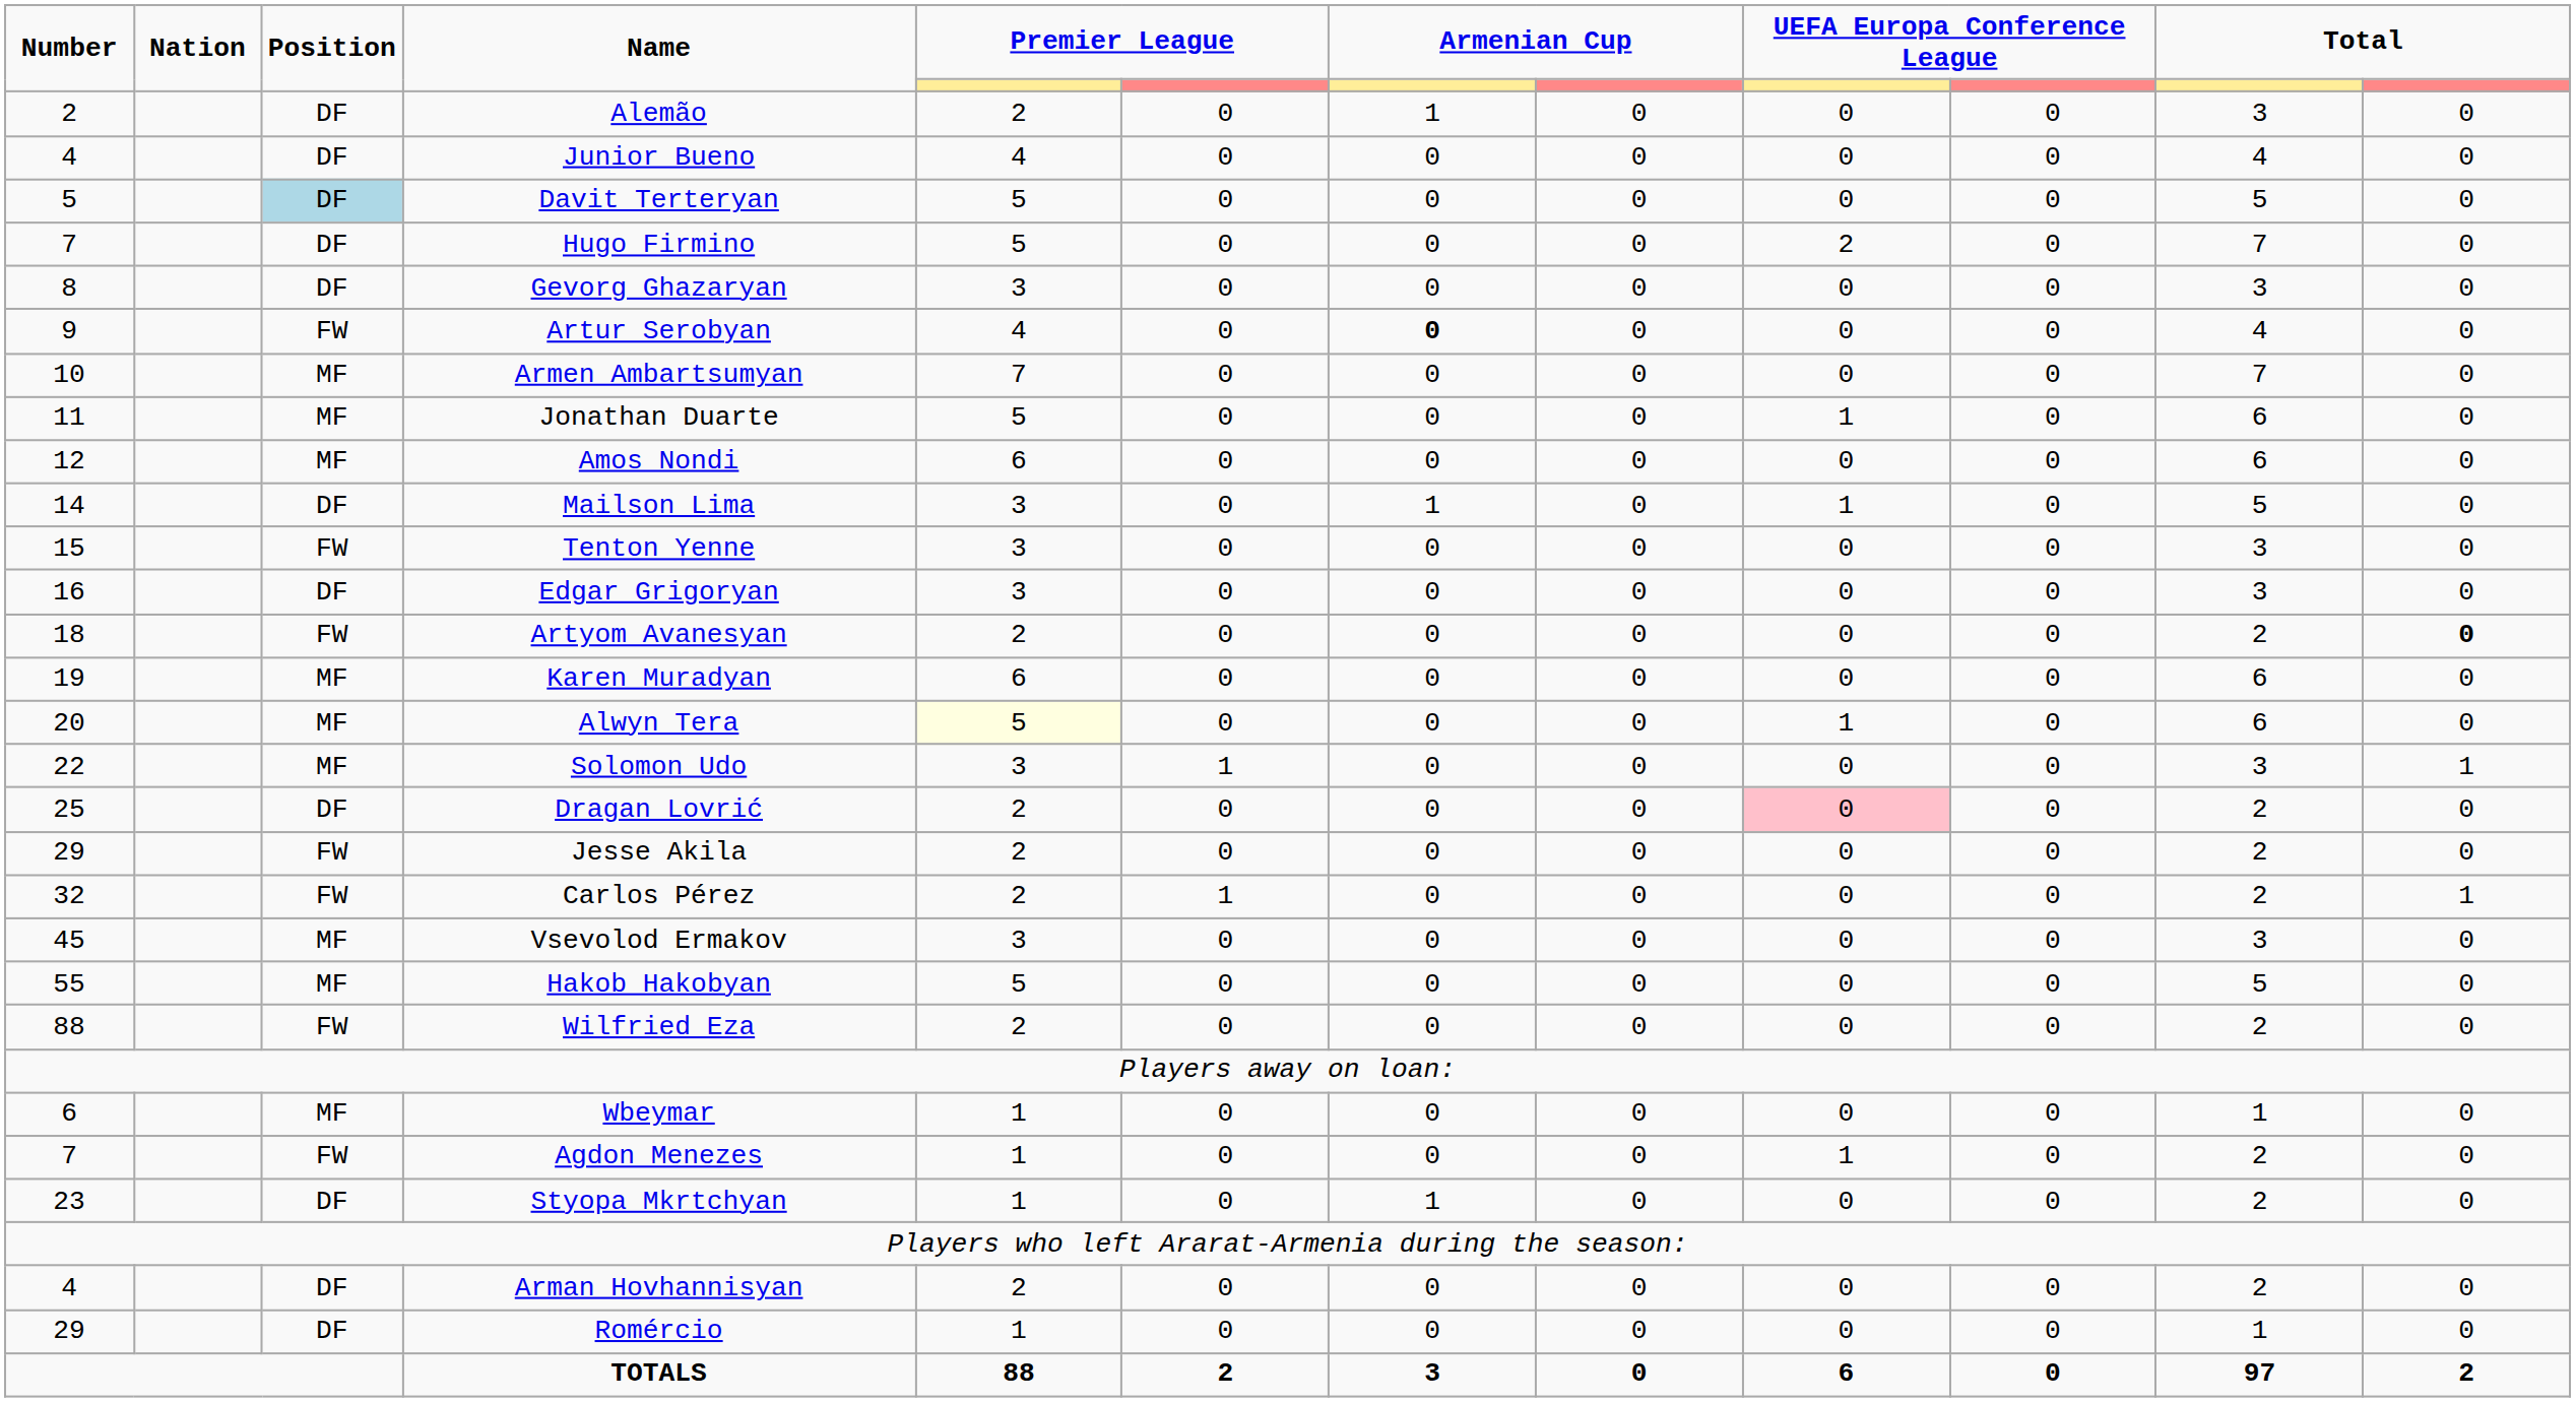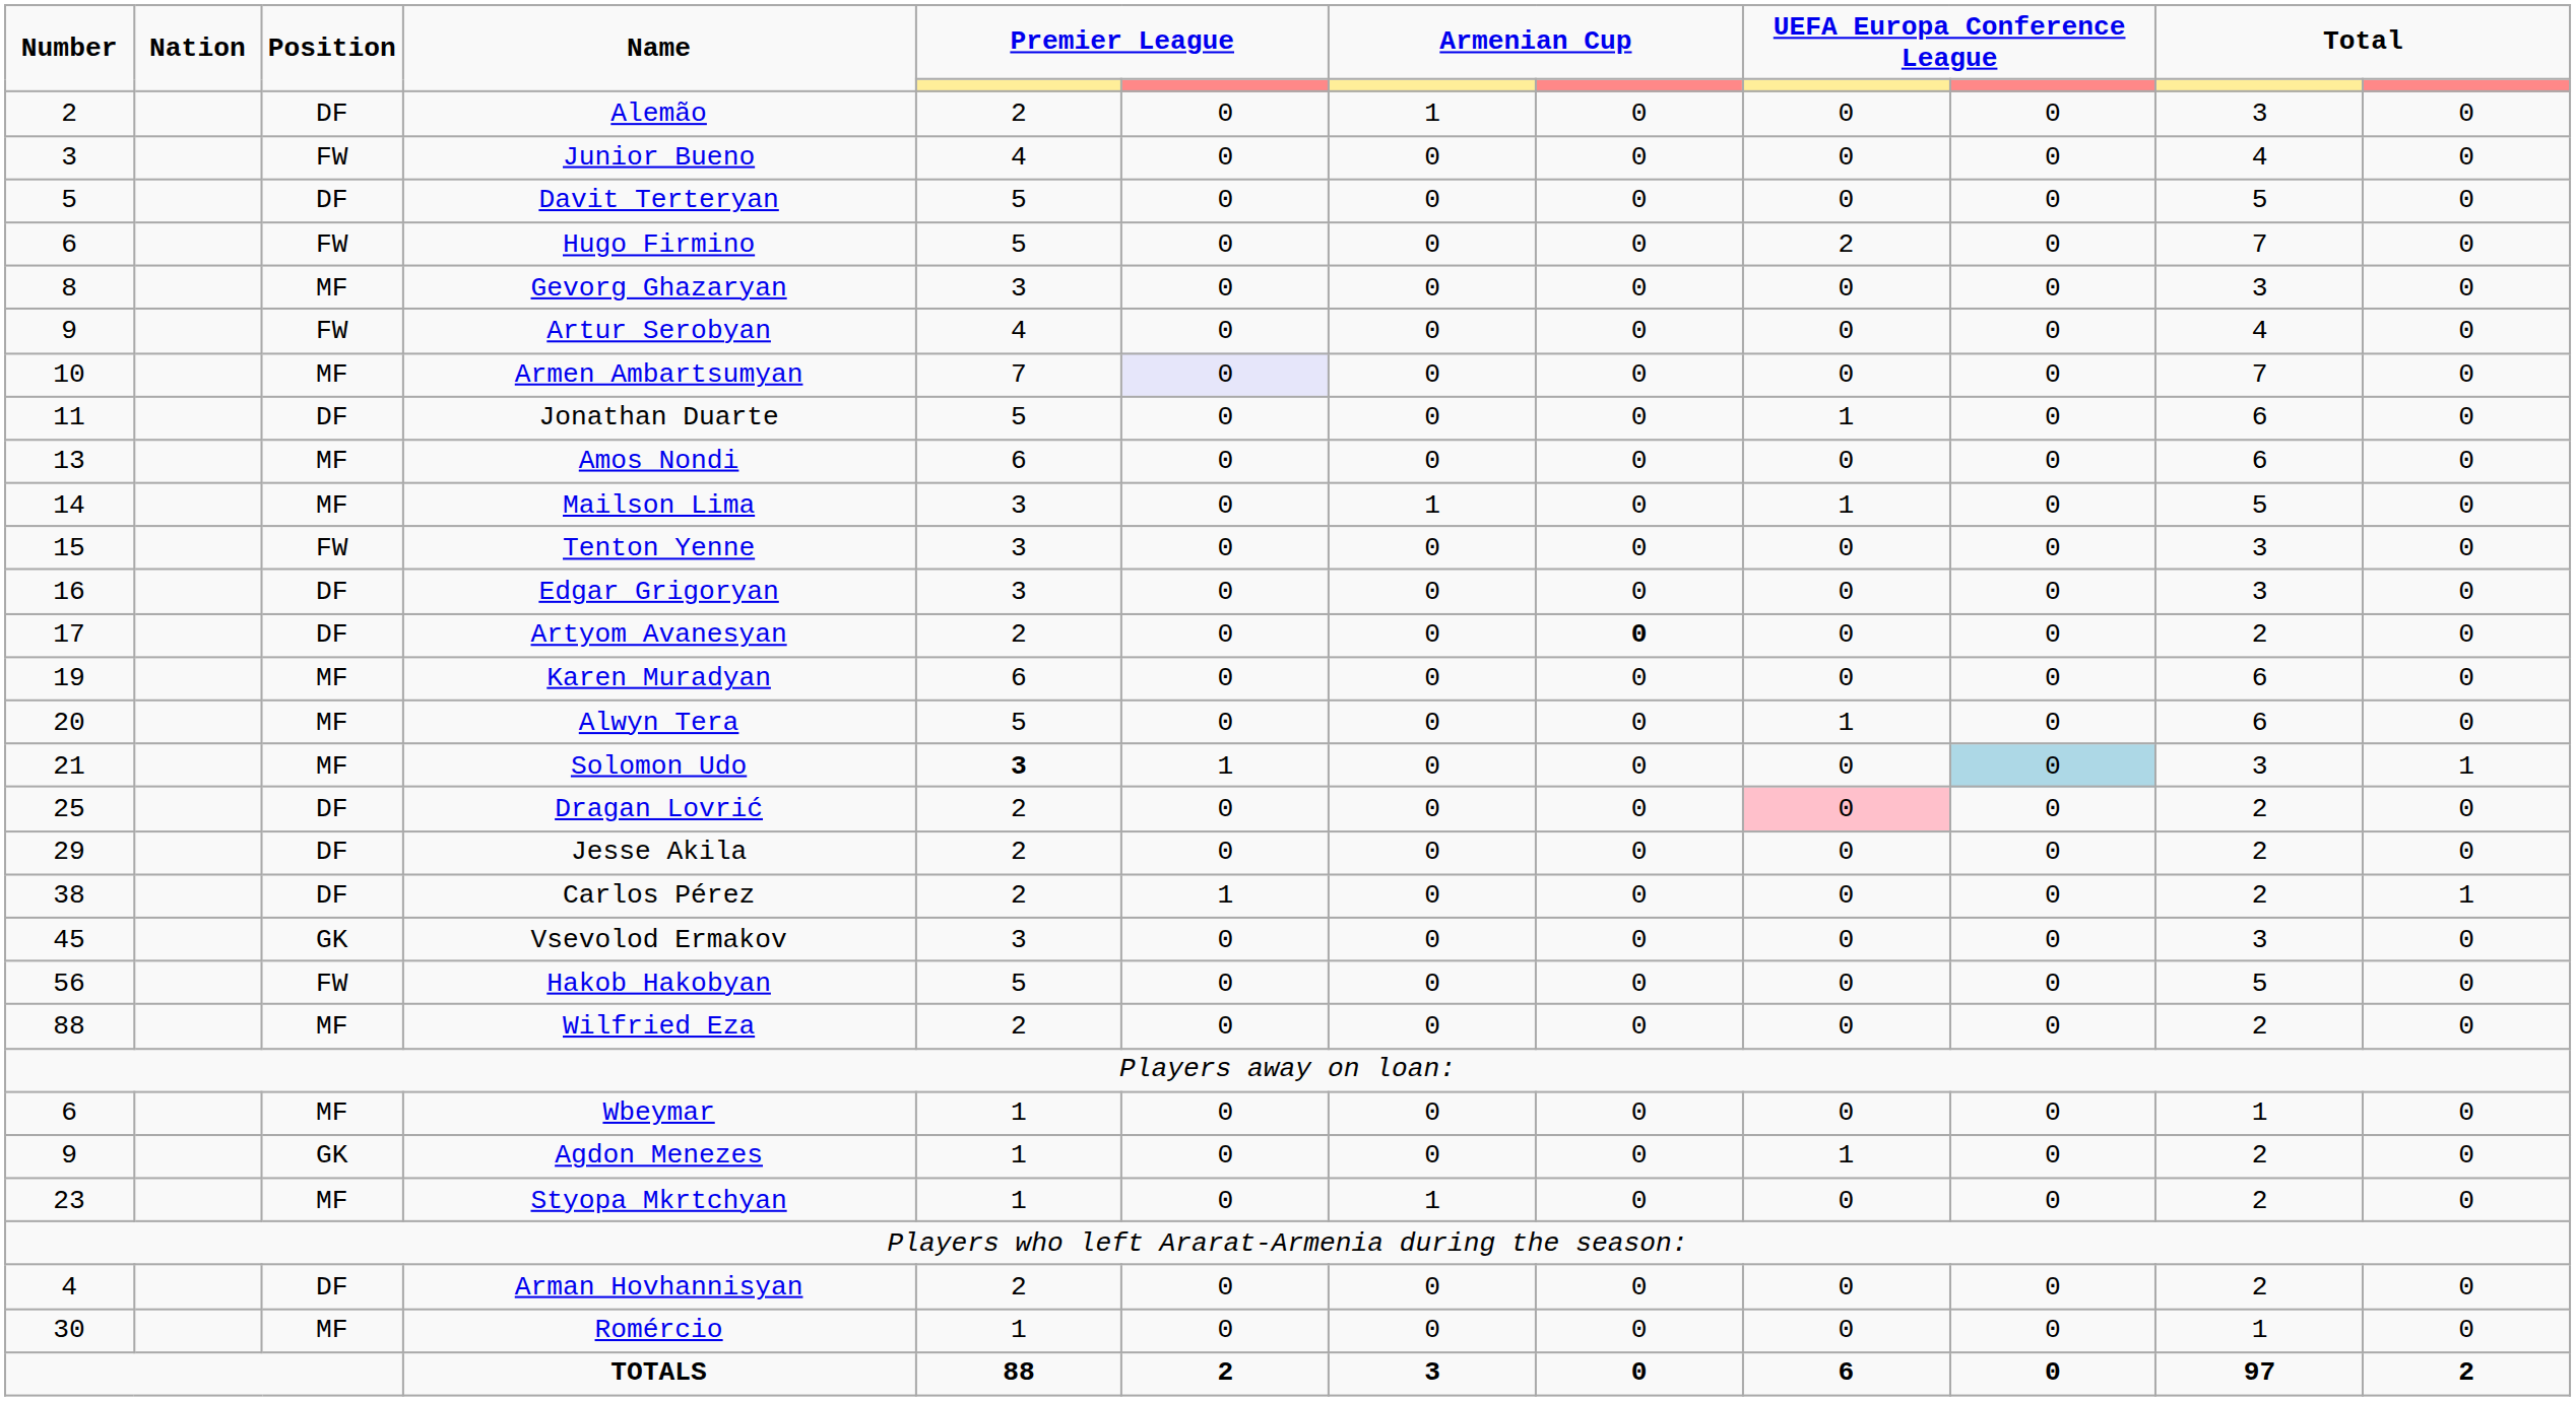 <table class="wikitable" style="text-align:center;">
 <tr>
 <td rowspan="2"  style="width:5%; text-align:center;"><strong>Number</strong></td>
 <td rowspan="2"  style="width:5%; text-align:center;"><strong>Nation</strong></td>
 <td rowspan="2"  style="width:5%; text-align:center;"><strong>Position</strong></td>
 <td rowspan="2"  style="width:20%; text-align:center;"><strong>Name</strong></td>
 <td colspan="2" style="text-align:center;"><strong><a href='#'>Premier League</a></strong></td>
 <td colspan="2" style="text-align:center;"><strong><a href='#'>Armenian Cup</a></strong></td>
 <td colspan="2" style="text-align:center;"><strong><a href='#'>UEFA Europa Conference League</a></strong></td>
 <td colspan="2" style="text-align:center;"><strong>Total</strong></td>
 </tr>
 <tr>
 <th style="width:60px; background:#fe9;"></th>
 <th style="width:60px; background:#ff8888;"></th>
 <th style="width:60px; background:#fe9;"></th>
 <th style="width:60px; background:#ff8888;"></th>
 <th style="width:60px; background:#fe9;"></th>
 <th style="width:60px; background:#ff8888;"></th>
 <th style="width:60px; background:#fe9;"></th>
 <th style="width:60px; background:#ff8888;"></th>
 </tr>
 <tr>
 <td>2</td>
 <td></td>
 <td>DF</td>
 <td><a href='#'>Alemão</a></td>
 <td>2</td>
 <td>0</td>
 <td>1</td>
 <td>0</td>
 <td>0</td>
 <td>0</td>
 <td>3</td>
 <td>0</td>
 </tr>
 <tr>
-<td>4</td>
+<td>3</td>
 <td></td>
-<td>DF</td>
+<td>FW</td>
 <td><a href='#'>Junior Bueno</a></td>
 <td>4</td>
 <td>0</td>
 <td>0</td>
 <td>0</td>
 <td>0</td>
 <td>0</td>
 <td>4</td>
 <td>0</td>
 </tr>
 <tr>
 <td>5</td>
 <td></td>
-<td style="background: lightblue;">DF</td>
+<td>DF</td>
 <td><a href='#'>Davit Terteryan</a></td>
 <td>5</td>
 <td>0</td>
 <td>0</td>
 <td>0</td>
 <td>0</td>
 <td>0</td>
 <td>5</td>
 <td>0</td>
 </tr>
 <tr>
-<td>7</td>
+<td>6</td>
 <td></td>
-<td>DF</td>
+<td>FW</td>
 <td><a href='#'>Hugo Firmino</a></td>
 <td>5</td>
 <td>0</td>
 <td>0</td>
 <td>0</td>
 <td>2</td>
 <td>0</td>
 <td>7</td>
 <td>0</td>
 </tr>
 <tr>
 <td>8</td>
 <td></td>
-<td>DF</td>
+<td>MF</td>
 <td><a href='#'>Gevorg Ghazaryan</a></td>
 <td>3</td>
 <td>0</td>
 <td>0</td>
 <td>0</td>
 <td>0</td>
 <td>0</td>
 <td>3</td>
 <td>0</td>
 </tr>
 <tr>
 <td>9</td>
 <td></td>
 <td>FW</td>
 <td><a href='#'>Artur Serobyan</a></td>
 <td>4</td>
 <td>0</td>
-<td><strong>0</strong></td>
+<td>0</td>
 <td>0</td>
 <td>0</td>
 <td>0</td>
 <td>4</td>
 <td>0</td>
 </tr>
 <tr>
 <td>10</td>
 <td></td>
 <td>MF</td>
 <td><a href='#'>Armen Ambartsumyan</a></td>
 <td>7</td>
-<td>0</td>
+<td style="background: lavender;">0</td>
 <td>0</td>
 <td>0</td>
 <td>0</td>
 <td>0</td>
 <td>7</td>
 <td>0</td>
 </tr>
 <tr>
 <td>11</td>
 <td></td>
-<td>MF</td>
+<td>DF</td>
 <td>Jonathan Duarte</td>
 <td>5</td>
 <td>0</td>
 <td>0</td>
 <td>0</td>
 <td>1</td>
 <td>0</td>
 <td>6</td>
 <td>0</td>
 </tr>
 <tr>
-<td>12</td>
+<td>13</td>
 <td></td>
 <td>MF</td>
 <td><a href='#'>Amos Nondi</a></td>
 <td>6</td>
 <td>0</td>
 <td>0</td>
 <td>0</td>
 <td>0</td>
 <td>0</td>
 <td>6</td>
 <td>0</td>
 </tr>
 <tr>
 <td>14</td>
 <td></td>
-<td>DF</td>
+<td>MF</td>
 <td><a href='#'>Mailson Lima</a></td>
 <td>3</td>
 <td>0</td>
 <td>1</td>
 <td>0</td>
 <td>1</td>
 <td>0</td>
 <td>5</td>
 <td>0</td>
 </tr>
 <tr>
 <td>15</td>
 <td></td>
 <td>FW</td>
 <td><a href='#'>Tenton Yenne</a></td>
 <td>3</td>
 <td>0</td>
 <td>0</td>
 <td>0</td>
 <td>0</td>
 <td>0</td>
 <td>3</td>
 <td>0</td>
 </tr>
 <tr>
 <td>16</td>
 <td></td>
 <td>DF</td>
 <td><a href='#'>Edgar Grigoryan</a></td>
 <td>3</td>
 <td>0</td>
 <td>0</td>
 <td>0</td>
 <td>0</td>
 <td>0</td>
 <td>3</td>
 <td>0</td>
 </tr>
 <tr>
-<td>18</td>
+<td>17</td>
 <td></td>
-<td>FW</td>
+<td>DF</td>
 <td><a href='#'>Artyom Avanesyan</a></td>
 <td>2</td>
 <td>0</td>
 <td>0</td>
-<td>0</td>
+<td><strong>0</strong></td>
 <td>0</td>
 <td>0</td>
 <td>2</td>
-<td><strong>0</strong></td>
+<td>0</td>
 </tr>
 <tr>
 <td>19</td>
 <td></td>
 <td>MF</td>
 <td><a href='#'>Karen Muradyan</a></td>
 <td>6</td>
 <td>0</td>
 <td>0</td>
 <td>0</td>
 <td>0</td>
 <td>0</td>
 <td>6</td>
 <td>0</td>
 </tr>
 <tr>
 <td>20</td>
 <td></td>
 <td>MF</td>
 <td><a href='#'>Alwyn Tera</a></td>
-<td style="background: lightyellow;">5</td>
+<td>5</td>
 <td>0</td>
 <td>0</td>
 <td>0</td>
 <td>1</td>
 <td>0</td>
 <td>6</td>
 <td>0</td>
 </tr>
 <tr>
-<td>22</td>
+<td>21</td>
 <td></td>
 <td>MF</td>
 <td><a href='#'>Solomon Udo</a></td>
-<td>3</td>
+<td><strong>3</strong></td>
 <td>1</td>
 <td>0</td>
 <td>0</td>
 <td>0</td>
-<td>0</td>
+<td style="background: lightblue;">0</td>
 <td>3</td>
 <td>1</td>
 </tr>
 <tr>
 <td>25</td>
 <td></td>
 <td>DF</td>
 <td><a href='#'>Dragan Lovrić</a></td>
 <td>2</td>
 <td>0</td>
 <td>0</td>
 <td>0</td>
 <td style="background: pink;">0</td>
 <td>0</td>
 <td>2</td>
 <td>0</td>
 </tr>
 <tr>
 <td>29</td>
 <td></td>
-<td>FW</td>
+<td>DF</td>
 <td>Jesse Akila</td>
 <td>2</td>
 <td>0</td>
 <td>0</td>
 <td>0</td>
 <td>0</td>
 <td>0</td>
 <td>2</td>
 <td>0</td>
 </tr>
 <tr>
-<td>32</td>
+<td>38</td>
 <td></td>
-<td>FW</td>
+<td>DF</td>
 <td>Carlos Pérez</td>
 <td>2</td>
 <td>1</td>
 <td>0</td>
 <td>0</td>
 <td>0</td>
 <td>0</td>
 <td>2</td>
 <td>1</td>
 </tr>
 <tr>
 <td>45</td>
 <td></td>
-<td>MF</td>
+<td>GK</td>
 <td>Vsevolod Ermakov</td>
 <td>3</td>
 <td>0</td>
 <td>0</td>
 <td>0</td>
 <td>0</td>
 <td>0</td>
 <td>3</td>
 <td>0</td>
 </tr>
 <tr>
-<td>55</td>
+<td>56</td>
 <td></td>
-<td>MF</td>
+<td>FW</td>
 <td><a href='#'>Hakob Hakobyan</a></td>
 <td>5</td>
 <td>0</td>
 <td>0</td>
 <td>0</td>
 <td>0</td>
 <td>0</td>
 <td>5</td>
 <td>0</td>
 </tr>
 <tr>
 <td>88</td>
 <td></td>
-<td>FW</td>
+<td>MF</td>
 <td><a href='#'>Wilfried Eza</a></td>
 <td>2</td>
 <td>0</td>
 <td>0</td>
 <td>0</td>
 <td>0</td>
 <td>0</td>
 <td>2</td>
 <td>0</td>
 </tr>
 <tr>
 <td colspan="14"><em>Players away on loan:</em></td>
 </tr>
 <tr>
 <td>6</td>
 <td></td>
 <td>MF</td>
 <td><a href='#'>Wbeymar</a></td>
 <td>1</td>
 <td>0</td>
 <td>0</td>
 <td>0</td>
 <td>0</td>
 <td>0</td>
 <td>1</td>
 <td>0</td>
 </tr>
 <tr>
-<td>7</td>
+<td>9</td>
 <td></td>
-<td>FW</td>
+<td>GK</td>
 <td><a href='#'>Agdon Menezes</a></td>
 <td>1</td>
 <td>0</td>
 <td>0</td>
 <td>0</td>
 <td>1</td>
 <td>0</td>
 <td>2</td>
 <td>0</td>
 </tr>
 <tr>
 <td>23</td>
 <td></td>
-<td>DF</td>
+<td>MF</td>
 <td><a href='#'>Styopa Mkrtchyan</a></td>
 <td>1</td>
 <td>0</td>
 <td>1</td>
 <td>0</td>
 <td>0</td>
 <td>0</td>
 <td>2</td>
 <td>0</td>
 </tr>
 <tr>
 <td colspan="14"><em>Players who left Ararat-Armenia during the season:</em></td>
 </tr>
 <tr>
 <td>4</td>
 <td></td>
 <td>DF</td>
 <td><a href='#'>Arman Hovhannisyan</a></td>
 <td>2</td>
 <td>0</td>
 <td>0</td>
 <td>0</td>
 <td>0</td>
 <td>0</td>
 <td>2</td>
 <td>0</td>
 </tr>
 <tr>
-<td>29</td>
+<td>30</td>
 <td></td>
-<td>DF</td>
+<td>MF</td>
 <td><a href='#'>Romércio</a></td>
 <td>1</td>
 <td>0</td>
 <td>0</td>
 <td>0</td>
 <td>0</td>
 <td>0</td>
 <td>1</td>
 <td>0</td>
 </tr>
 <tr>
 <td colspan="3"></td>
 <td><strong>TOTALS</strong></td>
 <td><strong>88</strong></td>
 <td><strong>2</strong></td>
 <td><strong>3</strong></td>
 <td><strong>0</strong></td>
 <td><strong>6</strong></td>
 <td><strong>0</strong></td>
 <td><strong>97</strong></td>
 <td><strong>2</strong></td>
 </tr>
 </table>
